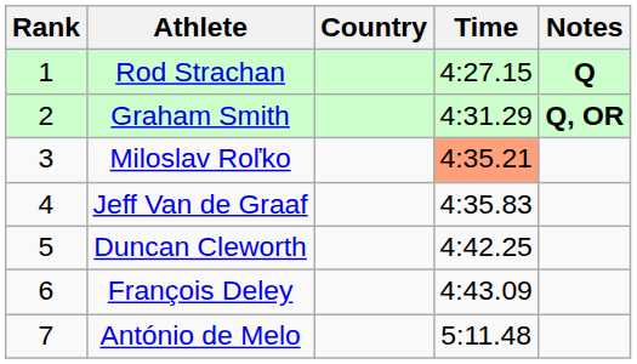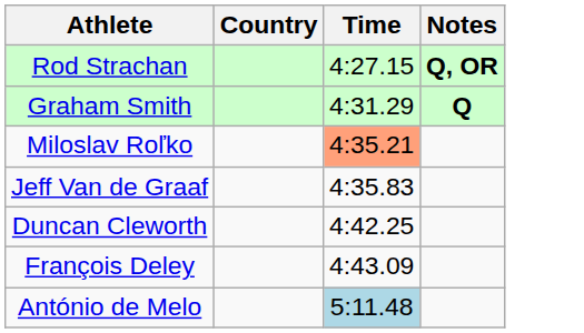 <table class="wikitable sortable" style="text-align:center">
 <tr>
-<th>Rank</th>
 <th>Athlete</th>
 <th>Country</th>
 <th>Time</th>
 <th>Notes</th>
 </tr>
 <tr bgcolor=ccffcc>
-<td>1</td>
 <td><a href='#'>Rod Strachan</a></td>
 <td align=left></td>
 <td>4:27.15</td>
-<td><strong>Q </strong></td>
+<td><strong>Q, OR </strong></td>
 </tr>
 <tr bgcolor=ccffcc>
-<td>2</td>
 <td><a href='#'>Graham Smith</a></td>
 <td align=left></td>
 <td>4:31.29</td>
-<td><strong>Q, OR </strong></td>
+<td><strong>Q </strong></td>
 </tr>
 <tr>
-<td>3</td>
 <td><a href='#'>Miloslav Roľko</a></td>
 <td align=left></td>
 <td style="background: lightsalmon;">4:35.21</td>
 <td><strong> </strong></td>
 </tr>
 <tr>
-<td>4</td>
 <td><a href='#'>Jeff Van de Graaf</a></td>
 <td align=left></td>
 <td>4:35.83</td>
 <td><strong> </strong></td>
 </tr>
 <tr>
-<td>5</td>
 <td><a href='#'>Duncan Cleworth</a></td>
 <td align=left></td>
 <td>4:42.25</td>
 <td><strong> </strong></td>
 </tr>
 <tr>
-<td>6</td>
 <td><a href='#'>François Deley</a></td>
 <td align=left></td>
 <td>4:43.09</td>
 <td><strong> </strong></td>
 </tr>
 <tr>
-<td>7</td>
 <td><a href='#'>António de Melo</a></td>
 <td align=left></td>
-<td>5:11.48</td>
+<td style="background: lightblue;">5:11.48</td>
 <td><strong> </strong></td>
 </tr>
 </table>
